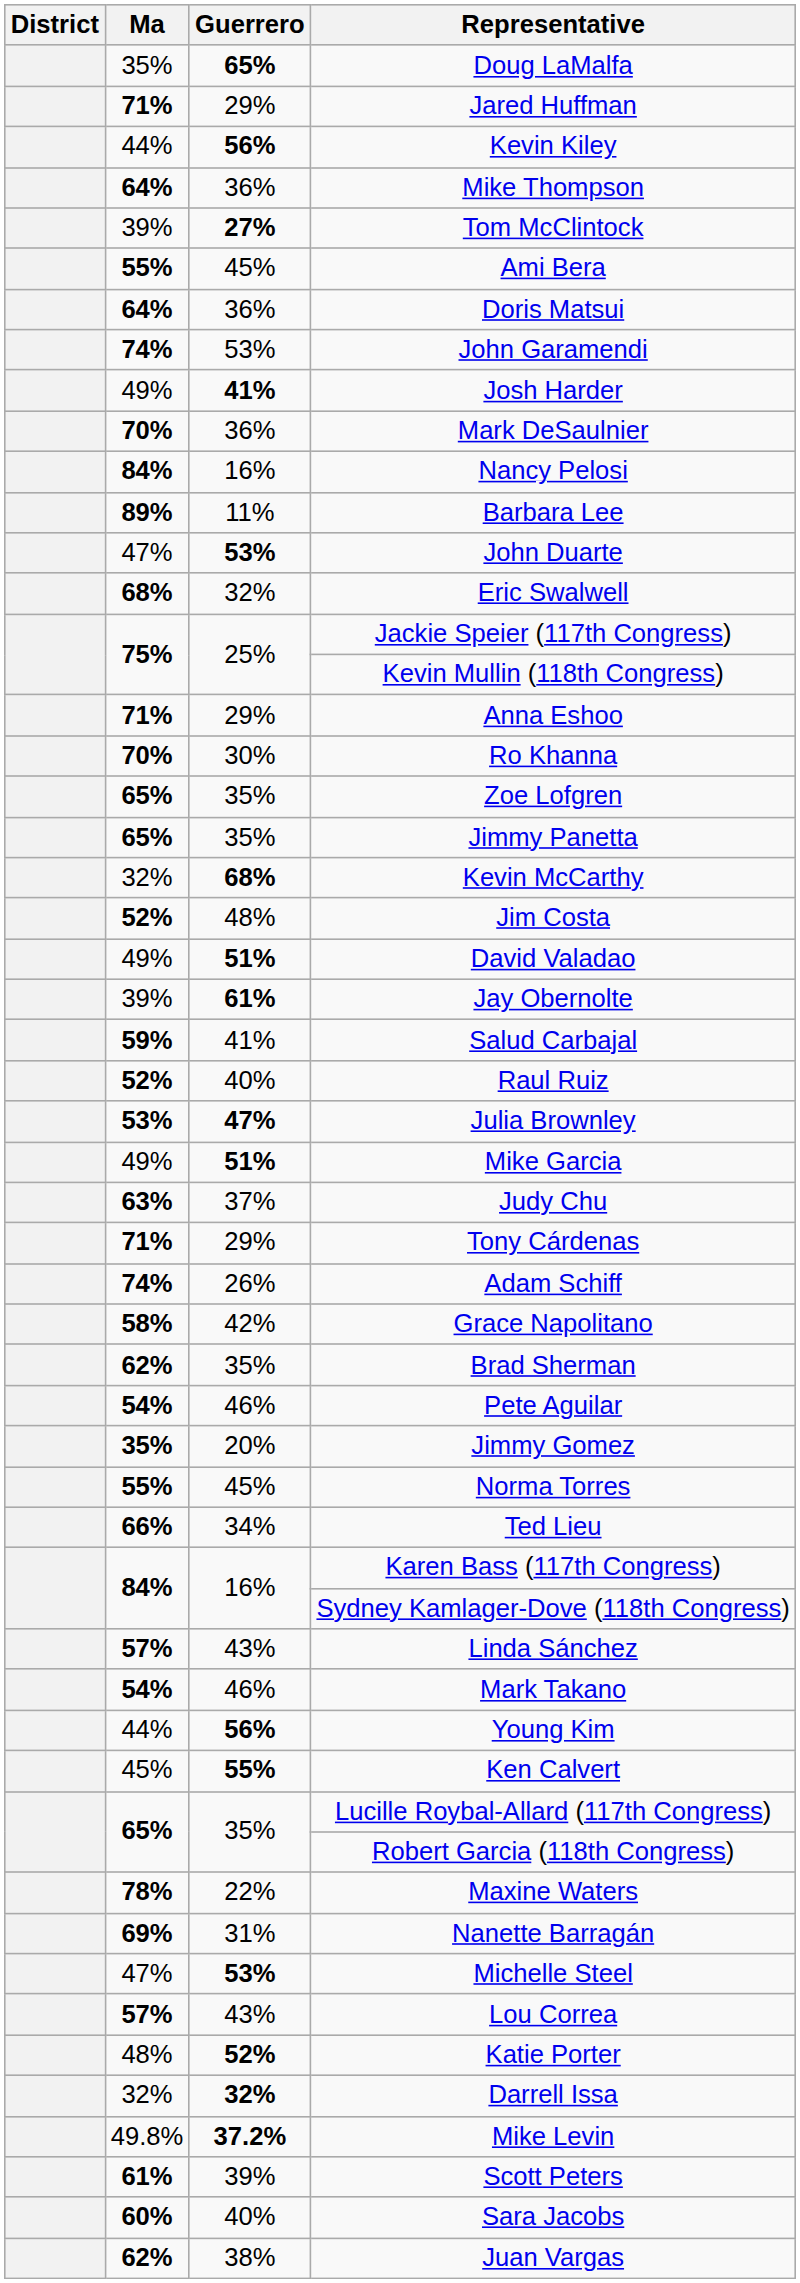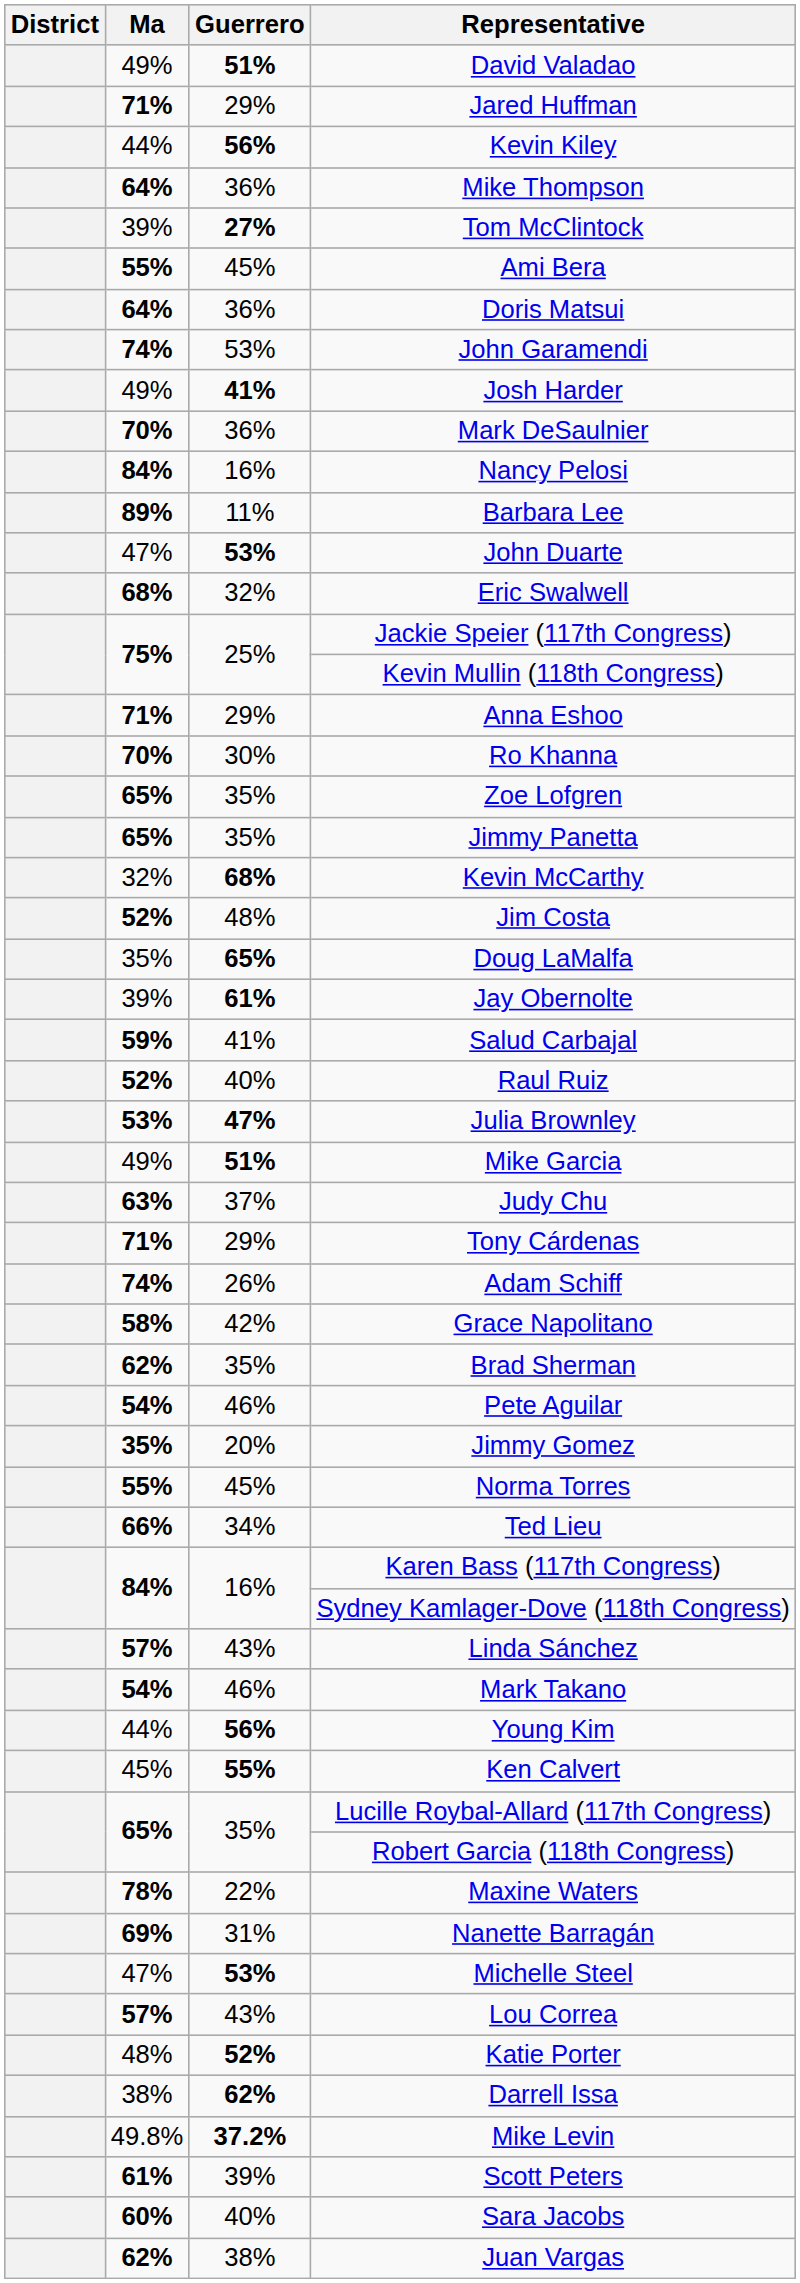 <table class="wikitable sortable">
 <tr>
 <th>District</th>
 <th>Ma</th>
 <th>Guerrero</th>
 <th>Representative</th>
 </tr>
 <tr align=center>
 <th></th>
-<td>35%</td>
-<td><strong>65%</strong></td>
-<td><a href='#'>Doug LaMalfa</a></td>
+<td>49%</td>
+<td><strong>51%</strong></td>
+<td><a href='#'>David Valadao</a></td>
 </tr>
 <tr align=center>
 <th></th>
 <td><strong>71%</strong></td>
 <td>29%</td>
 <td><a href='#'>Jared Huffman</a></td>
 </tr>
 <tr align=center>
 <th></th>
 <td>44%</td>
 <td><strong>56%</strong></td>
 <td><a href='#'>Kevin Kiley</a></td>
 </tr>
 <tr align=center>
 <th></th>
 <td><strong>64%</strong></td>
 <td>36%</td>
 <td><a href='#'>Mike Thompson</a></td>
 </tr>
 <tr align=center>
 <th></th>
 <td>39%</td>
 <td><strong>27%</strong></td>
 <td><a href='#'>Tom McClintock</a></td>
 </tr>
 <tr align=center>
 <th></th>
 <td><strong>55%</strong></td>
 <td>45%</td>
 <td><a href='#'>Ami Bera</a></td>
 </tr>
 <tr align=center>
 <th></th>
 <td><strong>64%</strong></td>
 <td>36%</td>
 <td><a href='#'>Doris Matsui</a></td>
 </tr>
 <tr align=center>
 <th></th>
 <td><strong>74%</strong></td>
 <td>53%</td>
 <td><a href='#'>John Garamendi</a></td>
 </tr>
 <tr align=center>
 <th></th>
 <td>49%</td>
 <td><strong>41%</strong></td>
 <td><a href='#'>Josh Harder</a></td>
 </tr>
 <tr align=center>
 <th></th>
 <td><strong>70%</strong></td>
 <td>36%</td>
 <td><a href='#'>Mark DeSaulnier</a></td>
 </tr>
 <tr align=center>
 <th></th>
 <td><strong>84%</strong></td>
 <td>16%</td>
 <td><a href='#'>Nancy Pelosi</a></td>
 </tr>
 <tr align=center>
 <th></th>
 <td><strong>89%</strong></td>
 <td>11%</td>
 <td><a href='#'>Barbara Lee</a></td>
 </tr>
 <tr align=center>
 <th></th>
 <td>47%</td>
 <td><strong>53%</strong></td>
 <td><a href='#'>John Duarte</a></td>
 </tr>
 <tr align=center>
 <th></th>
 <td><strong>68%</strong></td>
 <td>32%</td>
 <td><a href='#'>Eric Swalwell</a></td>
 </tr>
 <tr align=center>
 <th rowspan=2 ></th>
 <td rowspan=2><strong>75%</strong></td>
 <td rowspan=2>25%</td>
 <td><a href='#'>Jackie Speier</a> (<a href='#'>117th Congress</a>)</td>
 </tr>
 <tr align=center>
 <td><a href='#'>Kevin Mullin</a> (<a href='#'>118th Congress</a>)</td>
 </tr>
 <tr align=center>
 <th></th>
 <td><strong>71%</strong></td>
 <td>29%</td>
 <td><a href='#'>Anna Eshoo</a></td>
 </tr>
 <tr align=center>
 <th></th>
 <td><strong>70%</strong></td>
 <td>30%</td>
 <td><a href='#'>Ro Khanna</a></td>
 </tr>
 <tr align=center>
 <th></th>
 <td><strong>65%</strong></td>
 <td>35%</td>
 <td><a href='#'>Zoe Lofgren</a></td>
 </tr>
 <tr align=center>
 <th></th>
 <td><strong>65%</strong></td>
 <td>35%</td>
 <td><a href='#'>Jimmy Panetta</a></td>
 </tr>
 <tr align=center>
 <th></th>
 <td>32%</td>
 <td><strong>68%</strong></td>
 <td><a href='#'>Kevin McCarthy</a></td>
 </tr>
 <tr align=center>
 <th></th>
 <td><strong>52%</strong></td>
 <td>48%</td>
 <td><a href='#'>Jim Costa</a></td>
 </tr>
 <tr align=center>
 <th></th>
-<td>49%</td>
-<td><strong>51%</strong></td>
-<td><a href='#'>David Valadao</a></td>
+<td>35%</td>
+<td><strong>65%</strong></td>
+<td><a href='#'>Doug LaMalfa</a></td>
 </tr>
 <tr align=center>
 <th></th>
 <td>39%</td>
 <td><strong>61%</strong></td>
 <td><a href='#'>Jay Obernolte</a></td>
 </tr>
 <tr align=center>
 <th></th>
 <td><strong>59%</strong></td>
 <td>41%</td>
 <td><a href='#'>Salud Carbajal</a></td>
 </tr>
 <tr align=center>
 <th></th>
 <td><strong>52%</strong></td>
 <td>40%</td>
 <td><a href='#'>Raul Ruiz</a></td>
 </tr>
 <tr align=center>
 <th></th>
 <td><strong>53%</strong></td>
 <td><strong>47%</strong></td>
 <td><a href='#'>Julia Brownley</a></td>
 </tr>
 <tr align=center>
 <th></th>
 <td>49%</td>
 <td><strong>51%</strong></td>
 <td><a href='#'>Mike Garcia</a></td>
 </tr>
 <tr align=center>
 <th></th>
 <td><strong>63%</strong></td>
 <td>37%</td>
 <td><a href='#'>Judy Chu</a></td>
 </tr>
 <tr align=center>
 <th></th>
 <td><strong>71%</strong></td>
 <td>29%</td>
 <td><a href='#'>Tony Cárdenas</a></td>
 </tr>
 <tr align=center>
 <th></th>
 <td><strong>74%</strong></td>
 <td>26%</td>
 <td><a href='#'>Adam Schiff</a></td>
 </tr>
 <tr align=center>
 <th></th>
 <td><strong>58%</strong></td>
 <td>42%</td>
 <td><a href='#'>Grace Napolitano</a></td>
 </tr>
 <tr align=center>
 <th></th>
 <td><strong>62%</strong></td>
 <td>35%</td>
 <td><a href='#'>Brad Sherman</a></td>
 </tr>
 <tr align=center>
 <th></th>
 <td><strong>54%</strong></td>
 <td>46%</td>
 <td><a href='#'>Pete Aguilar</a></td>
 </tr>
 <tr align=center>
 <th></th>
 <td><strong>35%</strong></td>
 <td>20%</td>
 <td><a href='#'>Jimmy Gomez</a></td>
 </tr>
 <tr align=center>
 <th></th>
 <td><strong>55%</strong></td>
 <td>45%</td>
 <td><a href='#'>Norma Torres</a></td>
 </tr>
 <tr align=center>
 <th></th>
 <td><strong>66%</strong></td>
 <td>34%</td>
 <td><a href='#'>Ted Lieu</a></td>
 </tr>
 <tr align=center>
 <th rowspan=2 ></th>
 <td rowspan=2><strong>84%</strong></td>
 <td rowspan=2>16%</td>
 <td><a href='#'>Karen Bass</a> (<a href='#'>117th Congress</a>)</td>
 </tr>
 <tr align=center>
 <td><a href='#'>Sydney Kamlager-Dove</a> (<a href='#'>118th Congress</a>)</td>
 </tr>
 <tr align=center>
 <th></th>
 <td><strong>57%</strong></td>
 <td>43%</td>
 <td><a href='#'>Linda Sánchez</a></td>
 </tr>
 <tr align=center>
 <th></th>
 <td><strong>54%</strong></td>
 <td>46%</td>
 <td><a href='#'>Mark Takano</a></td>
 </tr>
 <tr align=center>
 <th></th>
 <td>44%</td>
 <td><strong>56%</strong></td>
 <td><a href='#'>Young Kim</a></td>
 </tr>
 <tr align=center>
 <th></th>
 <td>45%</td>
 <td><strong>55%</strong></td>
 <td><a href='#'>Ken Calvert</a></td>
 </tr>
 <tr align=center>
 <th rowspan=2 ></th>
 <td rowspan=2><strong>65%</strong></td>
 <td rowspan=2>35%</td>
 <td><a href='#'>Lucille Roybal-Allard</a> (<a href='#'>117th Congress</a>)</td>
 </tr>
 <tr align=center>
 <td><a href='#'>Robert Garcia</a> (<a href='#'>118th Congress</a>)</td>
 </tr>
 <tr align=center>
 <th></th>
 <td><strong>78%</strong></td>
 <td>22%</td>
 <td><a href='#'>Maxine Waters</a></td>
 </tr>
 <tr align=center>
 <th></th>
 <td><strong>69%</strong></td>
 <td>31%</td>
 <td><a href='#'>Nanette Barragán</a></td>
 </tr>
 <tr align=center>
 <th></th>
 <td>47%</td>
 <td><strong>53%</strong></td>
 <td><a href='#'>Michelle Steel</a></td>
 </tr>
 <tr align=center>
 <th></th>
 <td><strong>57%</strong></td>
 <td>43%</td>
 <td><a href='#'>Lou Correa</a></td>
 </tr>
 <tr align=center>
 <th></th>
 <td>48%</td>
 <td><strong>52%</strong></td>
 <td><a href='#'>Katie Porter</a></td>
 </tr>
 <tr align=center>
 <th></th>
-<td>32%</td>
-<td><strong>32%</strong></td>
+<td>38%</td>
+<td><strong>62%</strong></td>
 <td><a href='#'>Darrell Issa</a></td>
 </tr>
 <tr align=center>
 <th></th>
 <td>49.8%</td>
 <td><strong>37.2%</strong></td>
 <td><a href='#'>Mike Levin</a></td>
 </tr>
 <tr align=center>
 <th></th>
 <td><strong>61%</strong></td>
 <td>39%</td>
 <td><a href='#'>Scott Peters</a></td>
 </tr>
 <tr align=center>
 <th></th>
 <td><strong>60%</strong></td>
 <td>40%</td>
 <td><a href='#'>Sara Jacobs</a></td>
 </tr>
 <tr align=center>
 <th></th>
 <td><strong>62%</strong></td>
 <td>38%</td>
 <td><a href='#'>Juan Vargas</a></td>
 </tr>
 </table>
